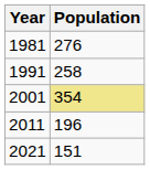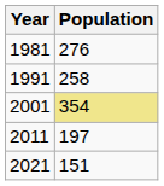 <table class=wikitable>
 <tr>
 <th>Year</th>
 <th>Population</th>
 </tr>
 <tr>
 <td>1981</td>
 <td>276</td>
 </tr>
 <tr>
 <td>1991</td>
 <td>258</td>
 </tr>
 <tr>
 <td>2001</td>
 <td style="background: khaki;">354</td>
 </tr>
 <tr>
 <td>2011</td>
-<td>196</td>
+<td>197</td>
 </tr>
 <tr>
 <td>2021</td>
 <td>151</td>
 </tr>
 </table>
